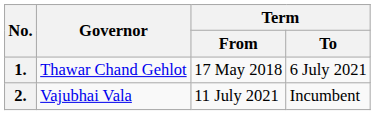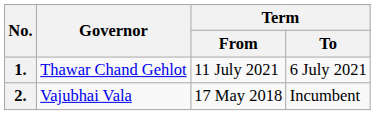 <table class="wikitable sortable" border="1">
 <tr>
 <th rowspan=2>No.</th>
 <th rowspan=2>Governor</th>
 <th colspan=2>Term</th>
 </tr>
 <tr>
 <th>From</th>
 <th>To</th>
 </tr>
 <tr>
 <th>1.</th>
 <td><a href='#'>Thawar Chand Gehlot</a></td>
-<td>17 May 2018</td>
+<td>11 July 2021</td>
 <td>6 July 2021</td>
 </tr>
 <tr>
 <th>2.</th>
 <td><a href='#'>Vajubhai Vala</a></td>
-<td>11 July 2021</td>
+<td>17 May 2018</td>
 <td>Incumbent</td>
 </tr>
 </table>
